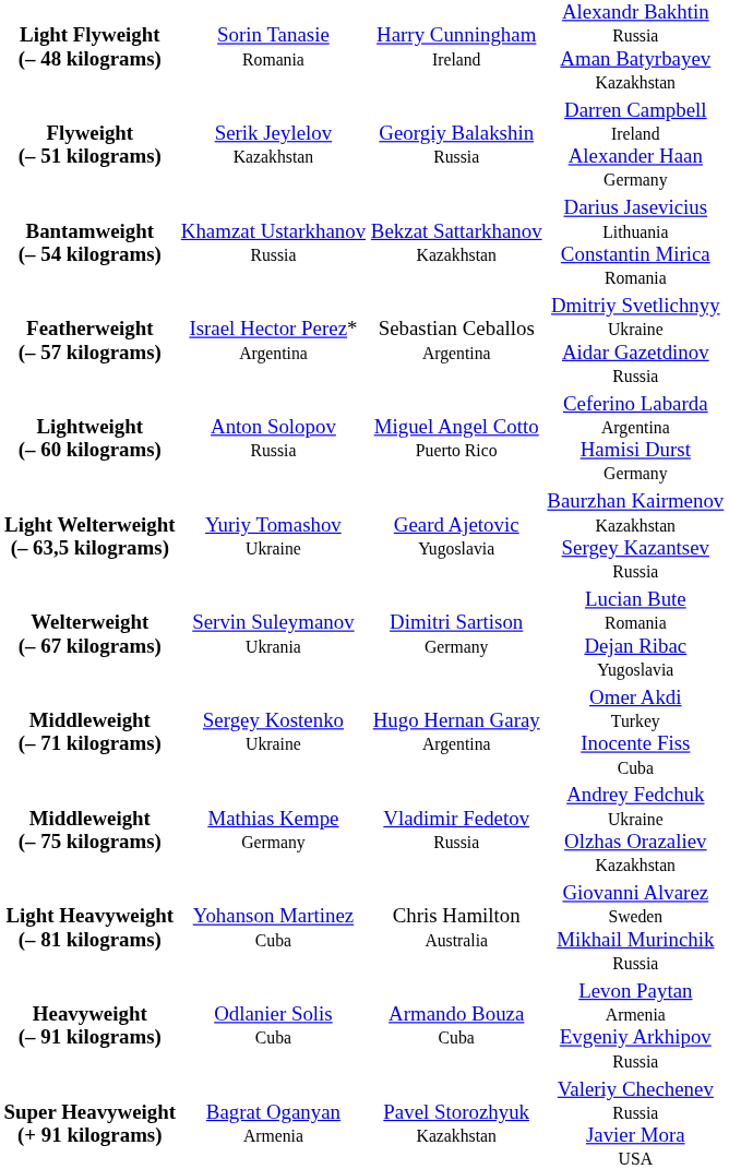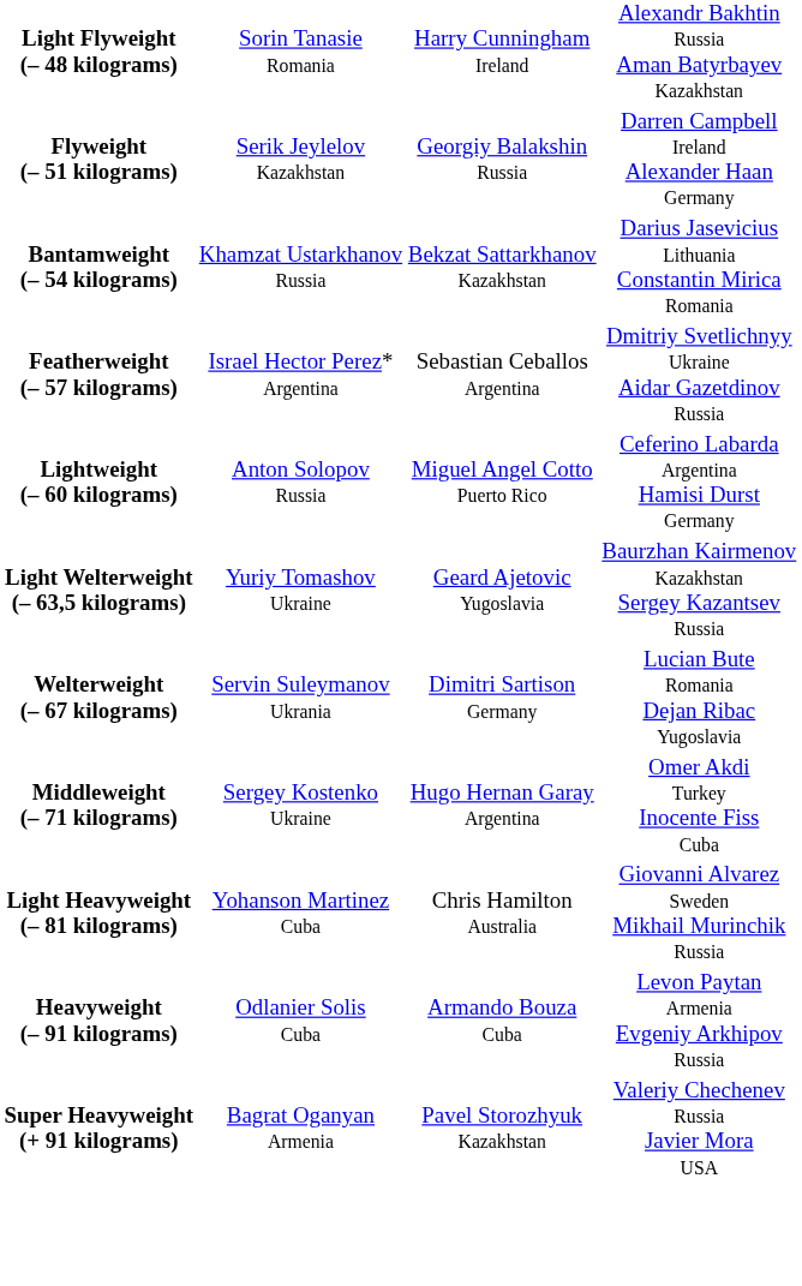 <table>
 <tr align="center">
 <td><strong>Light Flyweight<br>(– 48 kilograms)</strong></td>
 <td> <a href='#'>Sorin Tanasie</a><br><small>Romania</small></td>
 <td> <a href='#'>Harry Cunningham</a><br><small>Ireland</small></td>
 <td> <a href='#'>Alexandr Bakhtin</a><br><small>Russia</small><br> <a href='#'>Aman Batyrbayev</a><br><small>Kazakhstan</small></td>
 </tr>
 <tr align="center">
 <td><strong>Flyweight<br>(– 51 kilograms)</strong></td>
 <td> <a href='#'>Serik Jeylelov</a><br><small>Kazakhstan</small></td>
 <td> <a href='#'>Georgiy Balakshin</a><br><small>Russia</small></td>
 <td> <a href='#'>Darren Campbell</a><br><small>Ireland</small><br> <a href='#'>Alexander Haan</a><br><small>Germany</small></td>
 </tr>
 <tr align="center">
 <td><strong>Bantamweight<br>(– 54 kilograms)</strong></td>
 <td> <a href='#'>Khamzat Ustarkhanov</a><br><small>Russia</small></td>
 <td> <a href='#'>Bekzat Sattarkhanov</a><br><small>Kazakhstan</small></td>
 <td> <a href='#'>Darius Jasevicius</a><br><small>Lithuania</small><br> <a href='#'>Constantin Mirica</a><br><small>Romania</small></td>
 </tr>
 <tr align="center">
 <td><strong>Featherweight<br>(– 57 kilograms)</strong></td>
 <td> <a href='#'>Israel Hector Perez</a>*<br><small>Argentina</small></td>
 <td> Sebastian Ceballos<br><small>Argentina</small></td>
 <td> <a href='#'>Dmitriy Svetlichnyy</a><br><small>Ukraine</small><br> <a href='#'>Aidar Gazetdinov</a><br><small>Russia</small></td>
 </tr>
 <tr align="center">
 <td><strong>Lightweight<br>(– 60 kilograms)</strong></td>
 <td> <a href='#'>Anton Solopov</a><br><small>Russia</small></td>
 <td> <a href='#'>Miguel Angel Cotto</a><br><small>Puerto Rico</small></td>
 <td> <a href='#'>Ceferino Labarda</a><br><small>Argentina</small><br> <a href='#'>Hamisi Durst</a><br><small>Germany</small></td>
 </tr>
 <tr align="center">
 <td><strong>Light Welterweight<br>(– 63,5 kilograms)</strong></td>
 <td> <a href='#'>Yuriy Tomashov</a><br><small>Ukraine</small></td>
 <td> <a href='#'>Geard Ajetovic</a><br><small>Yugoslavia</small></td>
 <td> <a href='#'>Baurzhan Kairmenov</a><br><small>Kazakhstan</small><br> <a href='#'>Sergey Kazantsev</a><br><small>Russia</small></td>
 </tr>
 <tr align="center">
 <td><strong>Welterweight<br>(– 67 kilograms)</strong></td>
 <td> <a href='#'>Servin Suleymanov</a><br><small>Ukrania</small></td>
 <td> <a href='#'>Dimitri Sartison</a><br><small>Germany</small></td>
 <td> <a href='#'>Lucian Bute</a><br><small>Romania</small><br> <a href='#'>Dejan Ribac</a><br><small>Yugoslavia</small></td>
 </tr>
 <tr align="center">
 <td><strong>Middleweight<br>(– 71 kilograms)</strong></td>
 <td> <a href='#'>Sergey Kostenko</a><br><small>Ukraine</small></td>
 <td> <a href='#'>Hugo Hernan Garay</a><br><small>Argentina</small></td>
 <td> <a href='#'>Omer Akdi</a><br><small>Turkey</small><br> <a href='#'>Inocente Fiss</a><br><small>Cuba</small></td>
 </tr>
 <tr align="center">
-<td><strong>Middleweight<br>(– 75 kilograms)</strong></td>
-<td> <a href='#'>Mathias Kempe</a><br><small>Germany</small></td>
-<td> <a href='#'>Vladimir Fedetov</a><br><small>Russia</small></td>
-<td> <a href='#'>Andrey Fedchuk</a><br><small>Ukraine</small><br> <a href='#'>Olzhas Orazaliev</a><br><small>Kazakhstan</small></td>
-</tr>
-<tr align="center">
 <td><strong>Light Heavyweight<br>(– 81 kilograms)</strong></td>
 <td> <a href='#'>Yohanson Martinez</a><br><small>Cuba</small></td>
 <td> Chris Hamilton<br><small>Australia</small></td>
 <td> <a href='#'>Giovanni Alvarez</a><br><small>Sweden</small><br> <a href='#'>Mikhail Murinchik</a><br><small>Russia</small></td>
 </tr>
 <tr align="center">
 <td><strong>Heavyweight<br>(– 91 kilograms)</strong></td>
 <td> <a href='#'>Odlanier Solis</a><br><small>Cuba</small></td>
 <td> <a href='#'>Armando Bouza</a><br><small>Cuba</small></td>
 <td> <a href='#'>Levon Paytan</a><br><small>Armenia</small><br> <a href='#'>Evgeniy Arkhipov</a><br><small>Russia</small></td>
 </tr>
 <tr align="center">
 <td><strong>Super Heavyweight<br>(+ 91 kilograms)</strong></td>
 <td> <a href='#'>Bagrat Oganyan</a><br><small>Armenia</small></td>
 <td> <a href='#'>Pavel Storozhyuk</a><br><small>Kazakhstan</small></td>
 <td> <a href='#'>Valeriy Chechenev</a><br><small>Russia</small><br> <a href='#'>Javier Mora</a><br><small>USA</small></td>
 </tr>
 </table>
